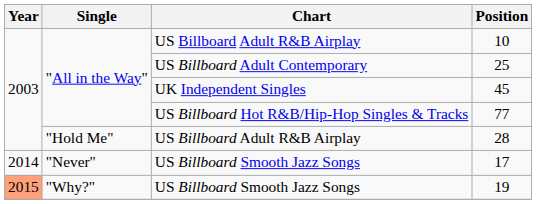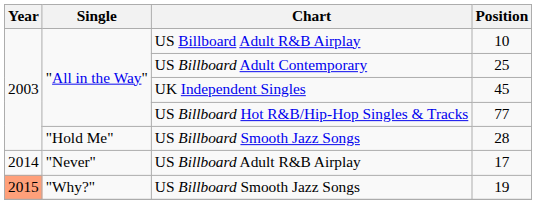 <table class="wikitable">
 <tr>
 <th>Year</th>
 <th>Single</th>
 <th>Chart</th>
 <th>Position</th>
 </tr>
 <tr>
 <td rowspan="5">2003</td>
 <td rowspan="4">"<a href='#'>All in the Way</a>"</td>
 <td>US <a href='#'>Billboard</a> <a href='#'>Adult R&B Airplay</a></td>
 <td align="center">10</td>
 </tr>
 <tr>
 <td>US <em>Billboard</em> <a href='#'>Adult Contemporary</a></td>
 <td align="center">25</td>
 </tr>
 <tr>
 <td>UK <a href='#'>Independent Singles</a></td>
 <td align="center">45</td>
 </tr>
 <tr>
 <td>US <em>Billboard</em> <a href='#'>Hot R&B/Hip-Hop Singles & Tracks</a></td>
 <td align="center">77</td>
 </tr>
 <tr>
 <td>"Hold Me"</td>
-<td>US <em>Billboard</em> Adult R&B Airplay</td>
+<td>US <em>Billboard</em> <a href='#'>Smooth Jazz Songs</a></td>
 <td align="center">28</td>
 </tr>
 <tr>
 <td>2014</td>
 <td>"Never"</td>
-<td>US <em>Billboard</em> <a href='#'>Smooth Jazz Songs</a></td>
+<td>US <em>Billboard</em> Adult R&B Airplay</td>
 <td align="center">17</td>
 </tr>
 <tr>
 <td style="background: lightsalmon;">2015</td>
 <td>"Why?"</td>
 <td>US <em>Billboard</em> Smooth Jazz Songs</td>
 <td align="center">19</td>
 </tr>
 <tr>
 </tr>
 </table>
